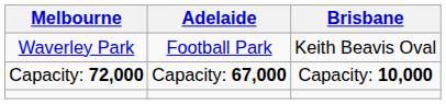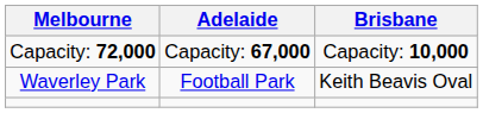 <table class="wikitable" style="text-align:center">
 <tr>
 <th><a href='#'>Melbourne</a></th>
 <th><a href='#'>Adelaide</a></th>
 <th><a href='#'>Brisbane</a></th>
 </tr>
 <tr>
+<td>Capacity: <strong>72,000</strong></td>
+<td>Capacity: <strong>67,000</strong></td>
+<td>Capacity: <strong>10,000</strong></td>
+</tr>
+<tr>
 <td><a href='#'>Waverley Park</a></td>
 <td><a href='#'>Football Park</a></td>
 <td>Keith Beavis Oval</td>
-</tr>
-<tr>
-<td>Capacity: <strong>72,000</strong></td>
-<td>Capacity: <strong>67,000</strong></td>
-<td>Capacity: <strong>10,000</strong></td>
 </tr>
 <tr>
 <td></td>
 <td></td>
 <td></td>
 </tr>
 </table>
